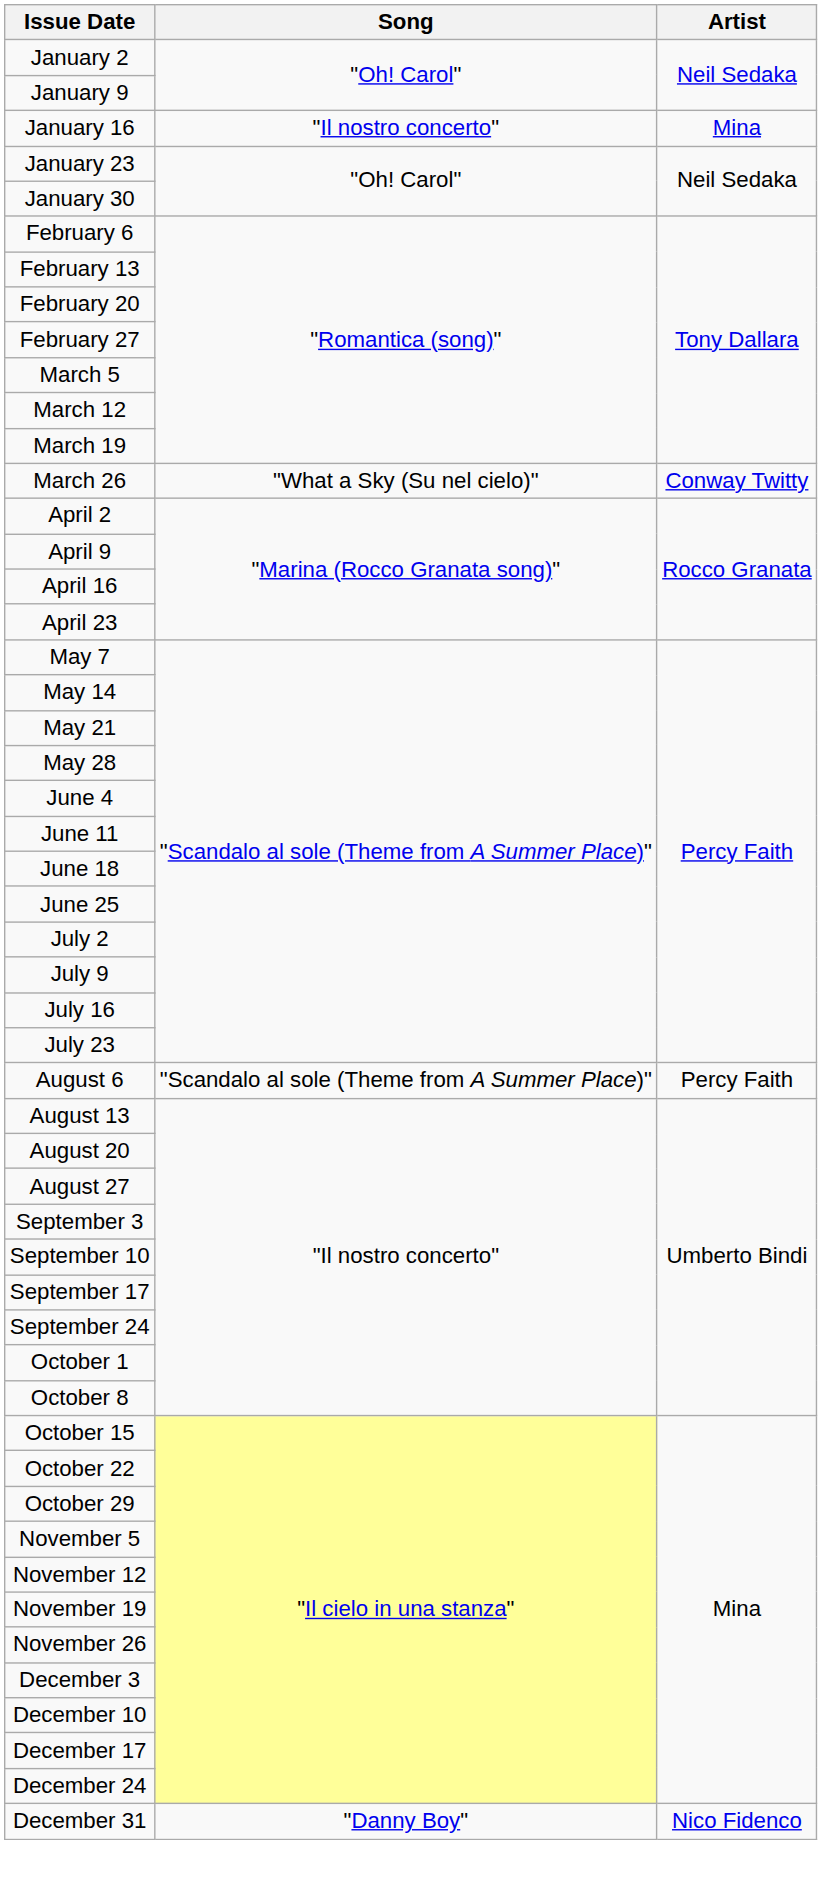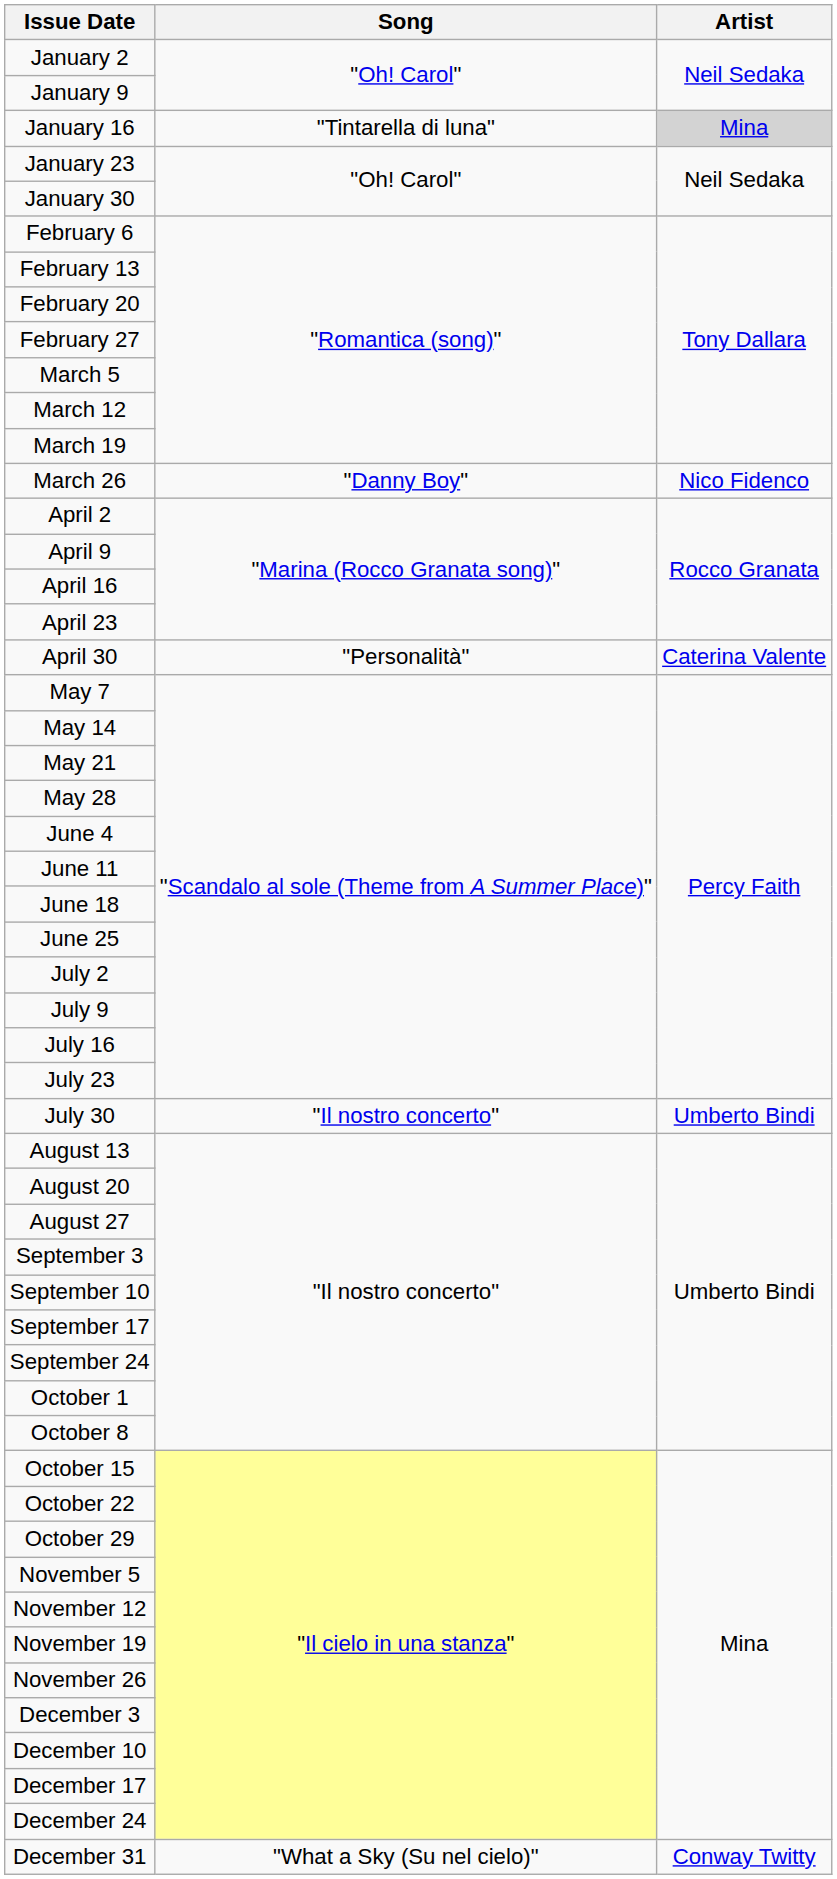 <table class="wikitable">
 <tr>
 <th>Issue Date</th>
 <th>Song</th>
 <th>Artist</th>
 </tr>
 <tr>
 <td align="center">January 2</td>
 <td align="center" rowspan="2">"<a href='#'>Oh! Carol</a>"</td>
 <td align="center" rowspan="2"><a href='#'>Neil Sedaka</a></td>
 </tr>
 <tr>
 <td align="center">January 9</td>
 </tr>
 <tr>
 <td align="center">January 16</td>
-<td align="center" rowspan="1">"<a href='#'>Il nostro concerto</a>"</td>
-<td align="center" rowspan="1"><a href='#'>Mina</a></td>
+<td align="center" rowspan="1">"Tintarella di luna"</td>
+<td align="center" rowspan="1" style="background: lightgrey;"><a href='#'>Mina</a></td>
 </tr>
 <tr>
 <td align="center">January 23</td>
 <td align="center" rowspan="2">"Oh! Carol"</td>
 <td align="center" rowspan="2">Neil Sedaka</td>
 </tr>
 <tr>
 <td align="center">January 30</td>
 </tr>
 <tr>
 <td align="center">February 6</td>
 <td align="center" rowspan="7">"<a href='#'>Romantica (song)</a>"</td>
 <td align="center" rowspan="7"><a href='#'>Tony Dallara</a></td>
 </tr>
 <tr>
 <td align="center">February 13</td>
 </tr>
 <tr>
 <td align="center">February 20</td>
 </tr>
 <tr>
 <td align="center">February 27</td>
 </tr>
 <tr>
 <td align="center">March 5</td>
 </tr>
 <tr>
 <td align="center">March 12</td>
 </tr>
 <tr>
 <td align="center">March 19</td>
 </tr>
 <tr>
 <td align="center">March 26</td>
-<td align="center" rowspan="1">"What a Sky (Su nel cielo)"</td>
-<td align="center"><a href='#'>Conway Twitty</a></td>
+<td align="center">"<a href='#'>Danny Boy</a>"</td>
+<td align="center" rowspan="1"><a href='#'>Nico Fidenco</a></td>
 </tr>
 <tr>
 <td align="center">April 2</td>
 <td align="center" rowspan="4">"<a href='#'>Marina (Rocco Granata song)</a>"</td>
 <td align="center" rowspan="4"><a href='#'>Rocco Granata</a></td>
 </tr>
 <tr>
 <td align="center">April 9</td>
 </tr>
 <tr>
 <td align="center">April 16</td>
 </tr>
 <tr>
 <td align="center">April 23</td>
+</tr>
+<tr>
+<td align="center">April 30</td>
+<td align="center" rowspan="1">"Personalità"</td>
+<td align="center" rowspan="1"><a href='#'>Caterina Valente</a></td>
 </tr>
 <tr>
 <td align="center">May 7</td>
 <td align="center" rowspan="12">"<a href='#'>Scandalo al sole (Theme from <em>A Summer Place</em>)</a>"</td>
 <td align="center" rowspan="12"><a href='#'>Percy Faith</a></td>
 </tr>
 <tr>
 <td align="center">May 14</td>
 </tr>
 <tr>
 <td align="center">May 21</td>
 </tr>
 <tr>
 <td align="center">May 28</td>
 </tr>
 <tr>
 <td align="center">June 4</td>
 </tr>
 <tr>
 <td align="center">June 11</td>
 </tr>
 <tr>
 <td align="center">June 18</td>
 </tr>
 <tr>
 <td align="center">June 25</td>
 </tr>
 <tr>
 <td align="center">July 2</td>
 </tr>
 <tr>
 <td align="center">July 9</td>
 </tr>
 <tr>
 <td align="center">July 16</td>
 </tr>
 <tr>
 <td align="center">July 23</td>
 </tr>
 <tr>
-<td align="center">August 6</td>
-<td align="center" rowspan="1">"Scandalo al sole (Theme from <em>A Summer Place</em>)"</td>
-<td align="center" rowspan="1">Percy Faith</td>
+<td align="center">July 30</td>
+<td align="center" rowspan="1">"<a href='#'>Il nostro concerto</a>"</td>
+<td align="center" rowspan="1"><a href='#'>Umberto Bindi</a></td>
 </tr>
 <tr>
 <td align="center">August 13</td>
 <td align="center" rowspan="9">"Il nostro concerto"</td>
 <td align="center" rowspan="9">Umberto Bindi</td>
 </tr>
 <tr>
 <td align="center">August 20</td>
 </tr>
 <tr>
 <td align="center">August 27</td>
 </tr>
 <tr>
 <td align="center">September 3</td>
 </tr>
 <tr>
 <td align="center">September 10</td>
 </tr>
 <tr>
 <td align="center">September 17</td>
 </tr>
 <tr>
 <td align="center">September 24</td>
 </tr>
 <tr>
 <td align="center">October 1</td>
 </tr>
 <tr>
 <td align="center">October 8</td>
 </tr>
 <tr>
 <td align="center">October 15</td>
 <td bgcolor=#FFFF99 align="center" rowspan="11">"<a href='#'>Il cielo in una stanza</a>"</td>
 <td align="center" rowspan="11">Mina</td>
 </tr>
 <tr>
 <td align="center">October 22</td>
 </tr>
 <tr>
 <td align="center">October 29</td>
 </tr>
 <tr>
 <td align="center">November 5</td>
 </tr>
 <tr>
 <td align="center">November 12</td>
 </tr>
 <tr>
 <td align="center">November 19</td>
 </tr>
 <tr>
 <td align="center">November 26</td>
 </tr>
 <tr>
 <td align="center">December 3</td>
 </tr>
 <tr>
 <td align="center">December 10</td>
 </tr>
 <tr>
 <td align="center">December 17</td>
 </tr>
 <tr>
 <td align="center">December 24</td>
 </tr>
 <tr>
 <td align="center">December 31</td>
-<td align="center">"<a href='#'>Danny Boy</a>"</td>
-<td align="center" rowspan="1"><a href='#'>Nico Fidenco</a></td>
+<td align="center" rowspan="1">"What a Sky (Su nel cielo)"</td>
+<td align="center"><a href='#'>Conway Twitty</a></td>
 </tr>
 </table>
